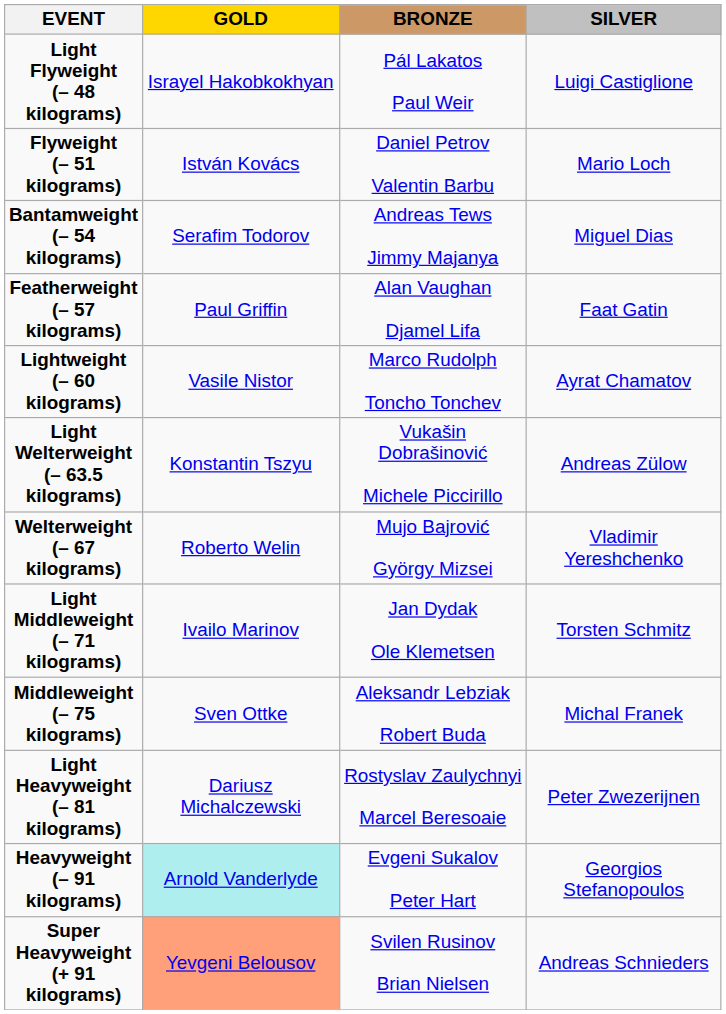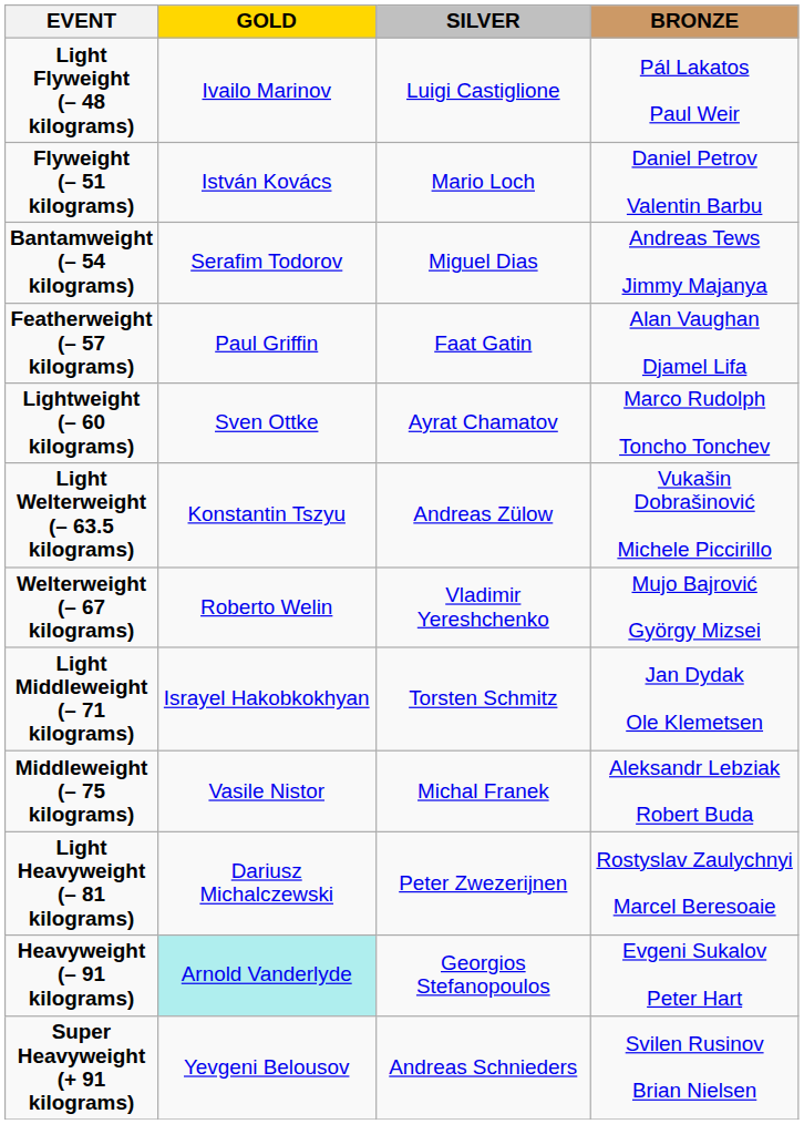 <table class="wikitable" style=" text-align:center;">
 <tr>
 <th>EVENT</th>
 <th style="background:gold;width: 15em"> GOLD</th>
+<th style="background:silver;width: 15em"> SILVER</th>
 <th style="background:#cc9966;width: 15em"> BRONZE</th>
-<th style="background:silver;width: 15em"> SILVER</th>
 </tr>
 <tr align="center">
 <td><strong>Light Flyweight<br>(– 48 kilograms)</strong></td>
-<td> <a href='#'>Israyel Hakobkokhyan</a><br></td>
+<td> <a href='#'>Ivailo Marinov</a><br></td>
+<td> <a href='#'>Luigi Castiglione</a><br></td>
 <td> <a href='#'>Pál Lakatos</a><br><br> <a href='#'>Paul Weir</a><br></td>
-<td> <a href='#'>Luigi Castiglione</a><br></td>
 </tr>
 <tr align="center">
 <td><strong>Flyweight<br>(– 51 kilograms)</strong></td>
 <td> <a href='#'>István Kovács</a><br></td>
+<td> <a href='#'>Mario Loch</a><br></td>
 <td> <a href='#'>Daniel Petrov</a><br><br> <a href='#'>Valentin Barbu</a><br></td>
-<td> <a href='#'>Mario Loch</a><br></td>
 </tr>
 <tr align="center">
 <td><strong>Bantamweight<br>(– 54 kilograms)</strong></td>
 <td> <a href='#'>Serafim Todorov</a><br></td>
+<td> <a href='#'>Miguel Dias</a><br></td>
 <td> <a href='#'>Andreas Tews</a><br><br> <a href='#'>Jimmy Majanya</a><br></td>
-<td> <a href='#'>Miguel Dias</a><br></td>
 </tr>
 <tr align="center">
 <td><strong>Featherweight<br>(– 57 kilograms)</strong></td>
 <td> <a href='#'>Paul Griffin</a><br></td>
+<td> <a href='#'>Faat Gatin</a><br></td>
 <td> <a href='#'>Alan Vaughan</a><br><br> <a href='#'>Djamel Lifa</a><br></td>
-<td> <a href='#'>Faat Gatin</a><br></td>
 </tr>
 <tr align="center">
 <td><strong>Lightweight<br>(– 60 kilograms)</strong></td>
-<td> <a href='#'>Vasile Nistor</a><br></td>
+<td> <a href='#'>Sven Ottke</a><br></td>
+<td> <a href='#'>Ayrat Chamatov</a><br></td>
 <td> <a href='#'>Marco Rudolph</a><br><br> <a href='#'>Toncho Tonchev</a><br></td>
-<td> <a href='#'>Ayrat Chamatov</a><br></td>
 </tr>
 <tr align="center">
 <td><strong>Light Welterweight<br>(– 63.5 kilograms)</strong></td>
 <td> <a href='#'>Konstantin Tszyu</a><br></td>
+<td> <a href='#'>Andreas Zülow</a><br></td>
 <td> <a href='#'>Vukašin Dobrašinović</a><br><br> <a href='#'>Michele Piccirillo</a><br></td>
-<td> <a href='#'>Andreas Zülow</a><br></td>
 </tr>
 <tr align="center">
 <td><strong>Welterweight<br>(– 67 kilograms)</strong></td>
 <td> <a href='#'>Roberto Welin</a><br></td>
+<td> <a href='#'>Vladimir Yereshchenko</a><br></td>
 <td> <a href='#'>Mujo Bajrović</a><br><br> <a href='#'>György Mizsei</a><br></td>
-<td> <a href='#'>Vladimir Yereshchenko</a><br></td>
 </tr>
 <tr align="center">
 <td><strong>Light Middleweight<br>(– 71 kilograms)</strong></td>
-<td> <a href='#'>Ivailo Marinov</a><br></td>
+<td> <a href='#'>Israyel Hakobkokhyan</a><br></td>
+<td> <a href='#'>Torsten Schmitz</a><br></td>
 <td> <a href='#'>Jan Dydak</a><br><br> <a href='#'>Ole Klemetsen</a><br></td>
-<td> <a href='#'>Torsten Schmitz</a><br></td>
 </tr>
 <tr align="center">
 <td><strong>Middleweight<br>(– 75 kilograms)</strong></td>
-<td> <a href='#'>Sven Ottke</a><br></td>
+<td> <a href='#'>Vasile Nistor</a><br></td>
+<td> <a href='#'>Michal Franek</a><br></td>
 <td> <a href='#'>Aleksandr Lebziak</a><br><br> <a href='#'>Robert Buda</a><br></td>
-<td> <a href='#'>Michal Franek</a><br></td>
 </tr>
 <tr align="center">
 <td><strong>Light Heavyweight<br>(– 81 kilograms)</strong></td>
 <td> <a href='#'>Dariusz Michalczewski</a><br></td>
+<td> <a href='#'>Peter Zwezerijnen</a><br></td>
 <td> <a href='#'>Rostyslav Zaulychnyi</a><br><br> <a href='#'>Marcel Beresoaie</a><br></td>
-<td> <a href='#'>Peter Zwezerijnen</a><br></td>
 </tr>
 <tr align="center">
 <td><strong>Heavyweight<br>(– 91 kilograms)</strong></td>
 <td style="background: paleturquoise;"> <a href='#'>Arnold Vanderlyde</a><br></td>
+<td> <a href='#'>Georgios Stefanopoulos</a><br></td>
 <td> <a href='#'>Evgeni Sukalov</a><br><br> <a href='#'>Peter Hart</a><br></td>
-<td> <a href='#'>Georgios Stefanopoulos</a><br></td>
 </tr>
 <tr align="center">
 <td><strong>Super Heavyweight<br>(+ 91 kilograms)</strong></td>
-<td style="background: lightsalmon;"> <a href='#'>Yevgeni Belousov</a><br></td>
+<td> <a href='#'>Yevgeni Belousov</a><br></td>
+<td> <a href='#'>Andreas Schnieders</a><br></td>
 <td> <a href='#'>Svilen Rusinov</a><br><br> <a href='#'>Brian Nielsen</a><br></td>
-<td> <a href='#'>Andreas Schnieders</a><br></td>
 </tr>
 </table>
